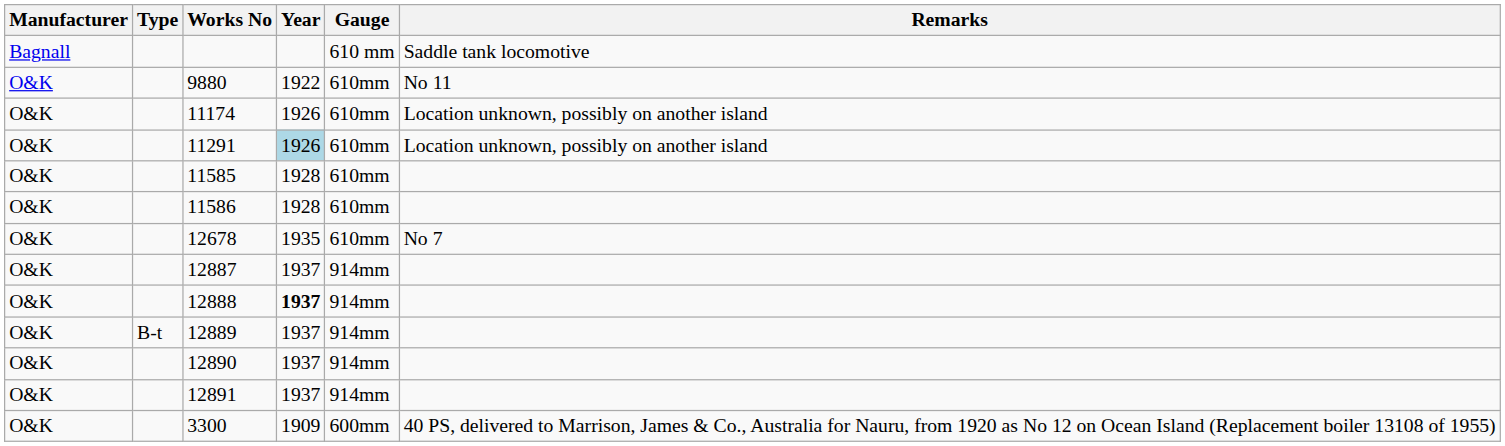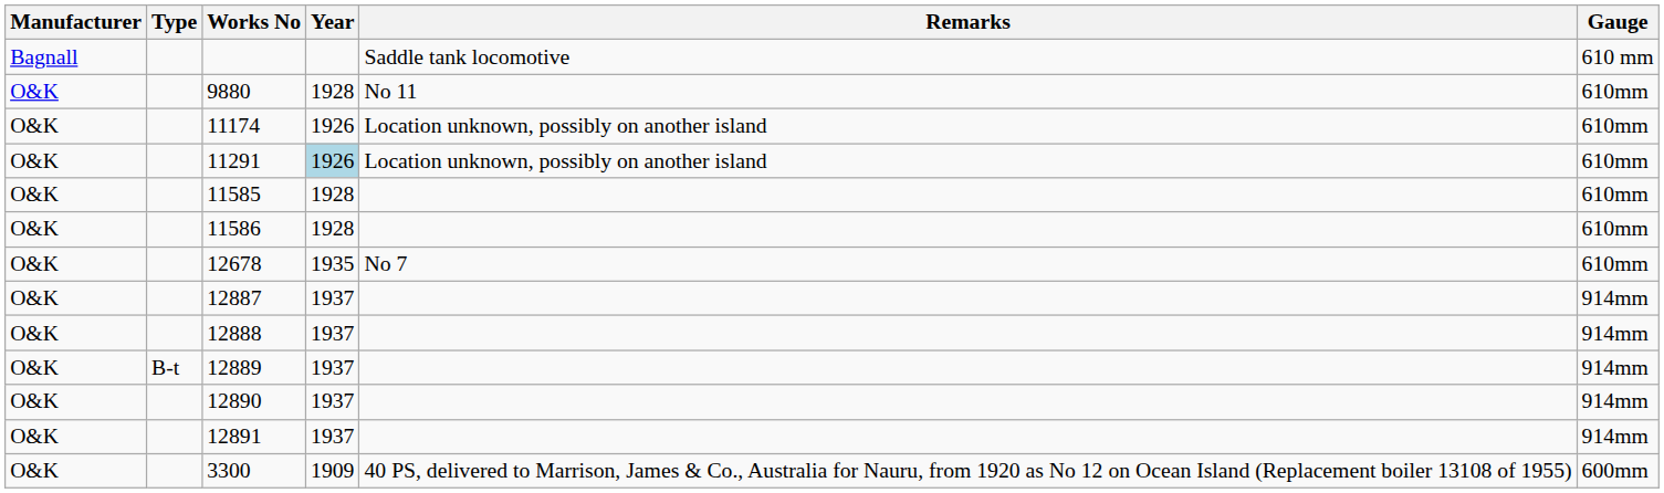 <table class="wikitable sortable">
 <tr>
 <th>Manufacturer</th>
 <th>Type</th>
 <th>Works No</th>
 <th>Year</th>
+<th>Remarks</th>
 <th>Gauge</th>
-<th>Remarks</th>
 </tr>
 <tr>
 <td><a href='#'>Bagnall</a></td>
 <td></td>
 <td></td>
 <td></td>
+<td>Saddle tank locomotive</td>
 <td>610 mm</td>
-<td>Saddle tank locomotive</td>
 </tr>
 <tr>
 <td><a href='#'>O&K</a></td>
 <td></td>
 <td>9880</td>
-<td>1922</td>
+<td>1928</td>
+<td>No 11</td>
 <td>610mm</td>
-<td>No 11</td>
 </tr>
 <tr>
 <td>O&K</td>
 <td></td>
 <td>11174</td>
 <td>1926</td>
+<td>Location unknown, possibly on another island</td>
 <td>610mm</td>
-<td>Location unknown, possibly on another island</td>
 </tr>
 <tr>
 <td>O&K</td>
 <td></td>
 <td>11291</td>
 <td style="background: lightblue;">1926</td>
+<td>Location unknown, possibly on another island</td>
 <td>610mm</td>
-<td>Location unknown, possibly on another island</td>
 </tr>
 <tr>
 <td>O&K</td>
 <td></td>
 <td>11585</td>
 <td>1928</td>
+<td></td>
 <td>610mm</td>
-<td></td>
 </tr>
 <tr>
 <td>O&K</td>
 <td></td>
 <td>11586</td>
 <td>1928</td>
+<td></td>
 <td>610mm</td>
-<td></td>
 </tr>
 <tr>
 <td>O&K</td>
 <td></td>
 <td>12678</td>
 <td>1935</td>
+<td>No 7</td>
 <td>610mm</td>
-<td>No 7</td>
 </tr>
 <tr>
 <td>O&K</td>
 <td></td>
 <td>12887</td>
 <td>1937</td>
+<td></td>
 <td>914mm</td>
-<td></td>
 </tr>
 <tr>
 <td>O&K</td>
 <td></td>
 <td>12888</td>
-<td><strong>1937</strong></td>
+<td>1937</td>
+<td></td>
 <td>914mm</td>
-<td></td>
 </tr>
 <tr>
 <td>O&K</td>
 <td>B-t</td>
 <td>12889</td>
 <td>1937</td>
+<td></td>
 <td>914mm</td>
-<td></td>
 </tr>
 <tr>
 <td>O&K</td>
 <td></td>
 <td>12890</td>
 <td>1937</td>
+<td></td>
 <td>914mm</td>
-<td></td>
 </tr>
 <tr>
 <td>O&K</td>
 <td></td>
 <td>12891</td>
 <td>1937</td>
+<td></td>
 <td>914mm</td>
-<td></td>
 </tr>
 <tr>
 <td>O&K</td>
 <td></td>
 <td>3300</td>
 <td>1909</td>
+<td>40 PS, delivered to Marrison, James & Co., Australia for Nauru, from 1920 as No 12 on Ocean Island  (Replacement boiler 13108 of 1955)</td>
 <td>600mm</td>
-<td>40 PS, delivered to Marrison, James & Co., Australia for Nauru, from 1920 as No 12 on Ocean Island  (Replacement boiler 13108 of 1955)</td>
 </tr>
 </table>
